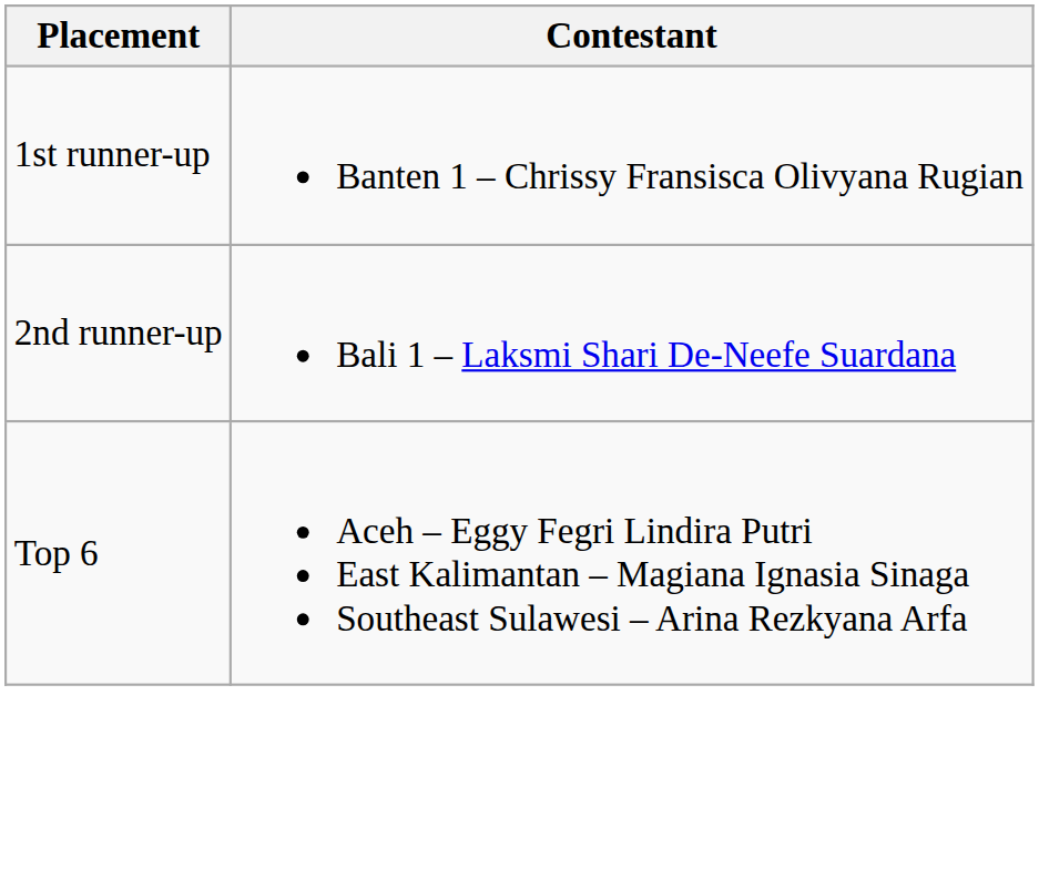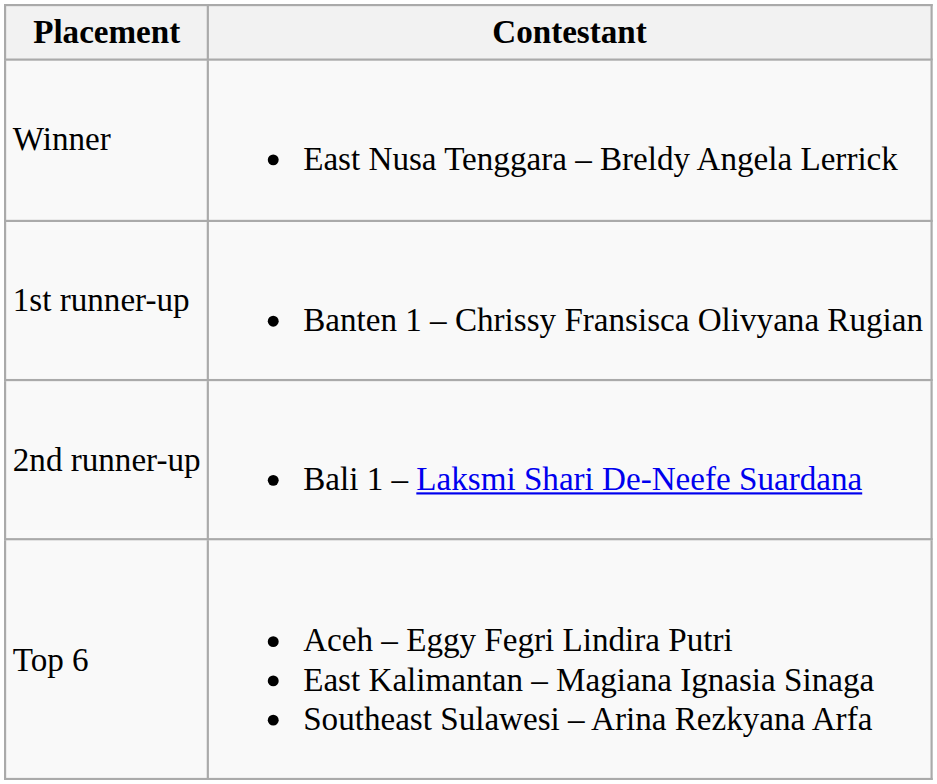 <table class="wikitable" style="font-size: 95%;">
 <tr>
 <th>Placement</th>
 <th>Contestant</th>
+</tr>
+<tr>
+<td>Winner</td>
+<td><br><ul><li>East Nusa Tenggara – Breldy Angela Lerrick</li></ul></td>
 </tr>
 <tr>
 <td>1st runner-up</td>
 <td><br><ul><li>Banten 1 – Chrissy Fransisca Olivyana Rugian</li></ul></td>
 </tr>
 <tr>
 <td>2nd runner-up</td>
 <td><br><ul><li>Bali 1 – <a href='#'>Laksmi Shari De-Neefe Suardana</a></li></ul></td>
 </tr>
 <tr>
 <td>Top 6</td>
 <td><br><ul><li>Aceh – Eggy Fegri Lindira Putri</li><li>East Kalimantan – Magiana Ignasia Sinaga</li><li>Southeast Sulawesi – Arina Rezkyana Arfa</li></ul></td>
 </tr>
 </table>
